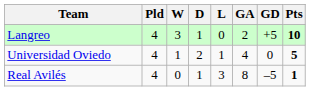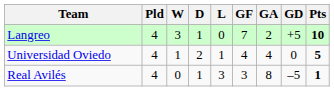 <table class="wikitable" style="text-align: center;">
 <tr>
 <th width=165>Team</th>
 <th width=20>Pld</th>
 <th width=20>W</th>
 <th width=20>D</th>
 <th width=20>L</th>
+<th width=20>GF</th>
 <th width=20>GA</th>
 <th width=20>GD</th>
 <th width=20>Pts</th>
 </tr>
 <tr bgcolor=#ccffcc>
 <td align=left><a href='#'>Langreo</a></td>
 <td>4</td>
 <td>3</td>
 <td>1</td>
 <td>0</td>
+<td>7</td>
 <td>2</td>
 <td>+5</td>
 <td><strong>10</strong></td>
 </tr>
 <tr>
 <td align=left><a href='#'>Universidad Oviedo</a></td>
 <td>4</td>
 <td>1</td>
 <td>2</td>
 <td>1</td>
 <td>4</td>
+<td>4</td>
 <td>0</td>
 <td><strong>5</strong></td>
 </tr>
 <tr>
 <td align=left><a href='#'>Real Avilés</a></td>
 <td>4</td>
 <td>0</td>
 <td>1</td>
 <td>3</td>
+<td>3</td>
 <td>8</td>
 <td>–5</td>
 <td><strong>1</strong></td>
 </tr>
 </table>
